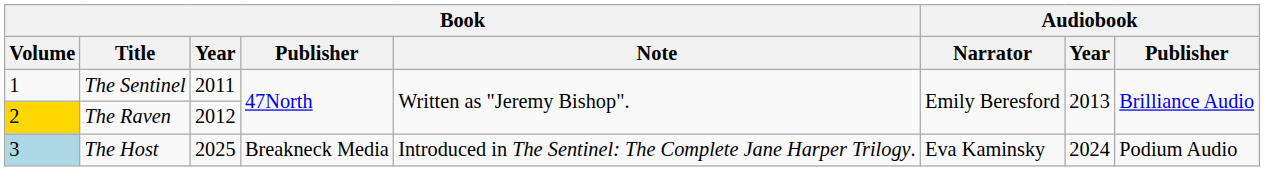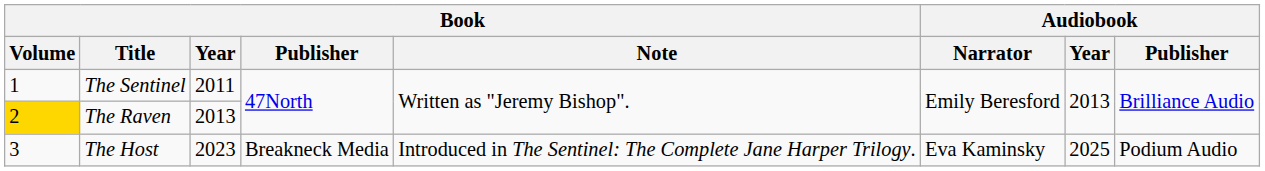 <table class="wikitable">
 <tr>
 <th colspan="5">Book</th>
 <th colspan="3">Audiobook</th>
 </tr>
 <tr>
 <th>Volume</th>
 <th>Title</th>
 <th>Year</th>
 <th>Publisher</th>
 <th>Note</th>
 <th>Narrator</th>
 <th>Year</th>
 <th>Publisher</th>
 </tr>
 <tr>
 <td>1</td>
 <td><em>The Sentinel</em></td>
 <td>2011</td>
 <td rowspan="2"><a href='#'>47North</a></td>
 <td rowspan="2">Written as "Jeremy Bishop".</td>
 <td rowspan="2">Emily Beresford</td>
 <td rowspan="2">2013</td>
 <td rowspan="2"><a href='#'>Brilliance Audio</a></td>
 </tr>
 <tr>
 <td style="background: gold;">2</td>
 <td><em>The Raven</em></td>
-<td>2012</td>
+<td>2013</td>
 </tr>
 <tr>
-<td style="background: lightblue;">3</td>
+<td>3</td>
 <td><em>The Host</em></td>
-<td>2025</td>
+<td>2023</td>
 <td>Breakneck Media</td>
 <td>Introduced in <em>The Sentinel: The Complete Jane Harper Trilogy</em>.</td>
 <td rowspan="1">Eva Kaminsky</td>
-<td rowspan="1">2024</td>
+<td rowspan="1">2025</td>
 <td>Podium Audio</td>
 </tr>
 </table>
